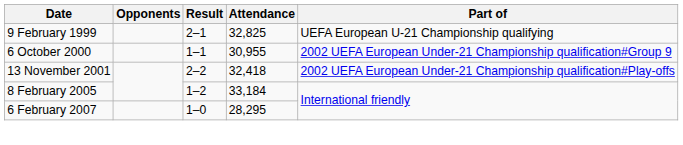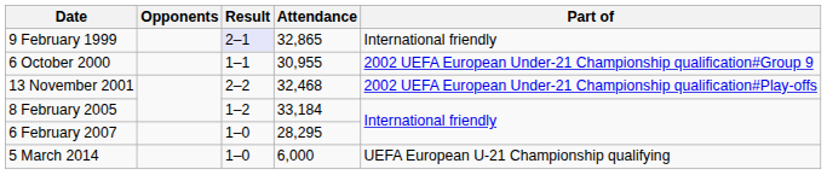 <table class="wikitable">
 <tr>
 <th>Date</th>
 <th>Opponents</th>
 <th>Result</th>
 <th>Attendance</th>
 <th>Part of</th>
 </tr>
 <tr>
 <td>9 February 1999</td>
 <td></td>
-<td>2–1</td>
-<td>32,825</td>
-<td>UEFA European U-21 Championship qualifying</td>
+<td style="background: lavender;">2–1</td>
+<td>32,865</td>
+<td>International friendly</td>
 </tr>
 <tr>
 <td>6 October 2000</td>
 <td></td>
 <td>1–1</td>
 <td>30,955</td>
 <td><a href='#'>2002 UEFA European Under-21 Championship qualification#Group 9</a></td>
 </tr>
 <tr>
 <td>13 November 2001</td>
 <td rowspan=2></td>
 <td>2–2</td>
-<td>32,418</td>
+<td>32,468</td>
 <td><a href='#'>2002 UEFA European Under-21 Championship qualification#Play-offs</a></td>
 </tr>
 <tr>
 <td>8 February 2005</td>
 <td>1–2</td>
 <td>33,184</td>
 <td rowspan=2><a href='#'>International friendly</a></td>
 </tr>
 <tr>
 <td>6 February 2007</td>
 <td></td>
 <td>1–0</td>
 <td>28,295</td>
 </tr>
+<tr>
+<td>5 March 2014</td>
+<td></td>
+<td>1–0</td>
+<td>6,000</td>
+<td>UEFA European U-21 Championship qualifying</td>
+</tr>
 </table>
